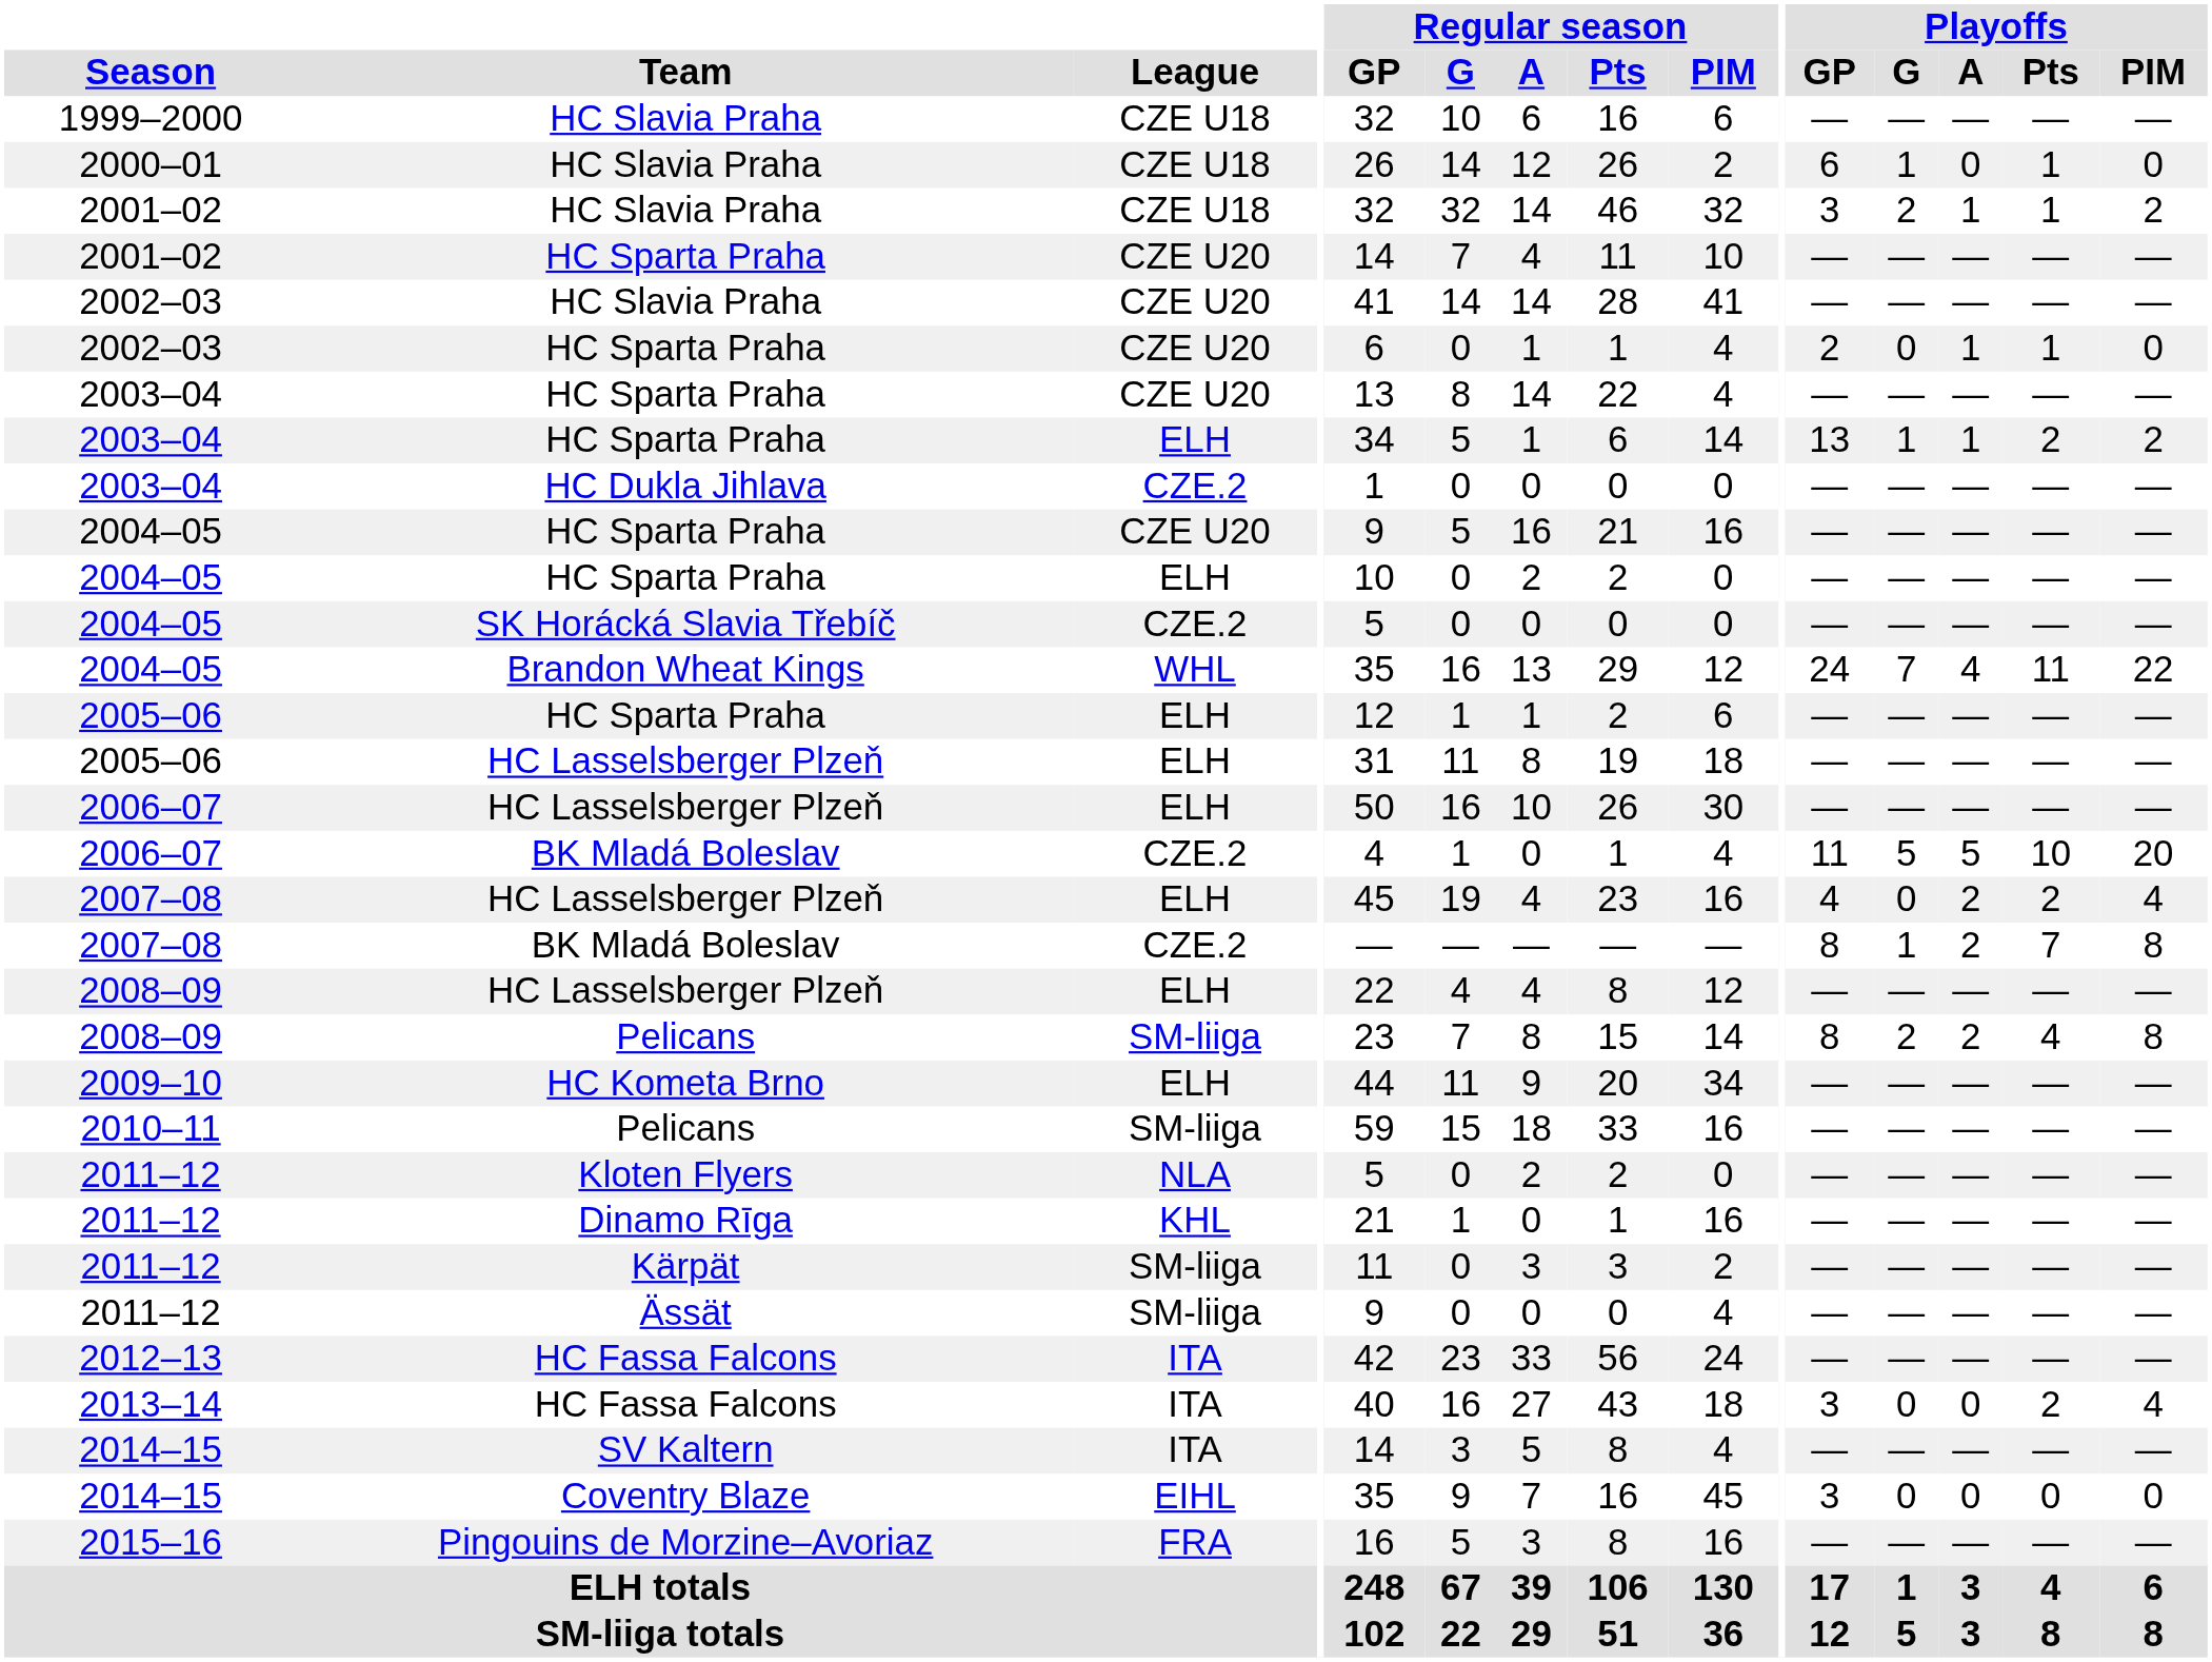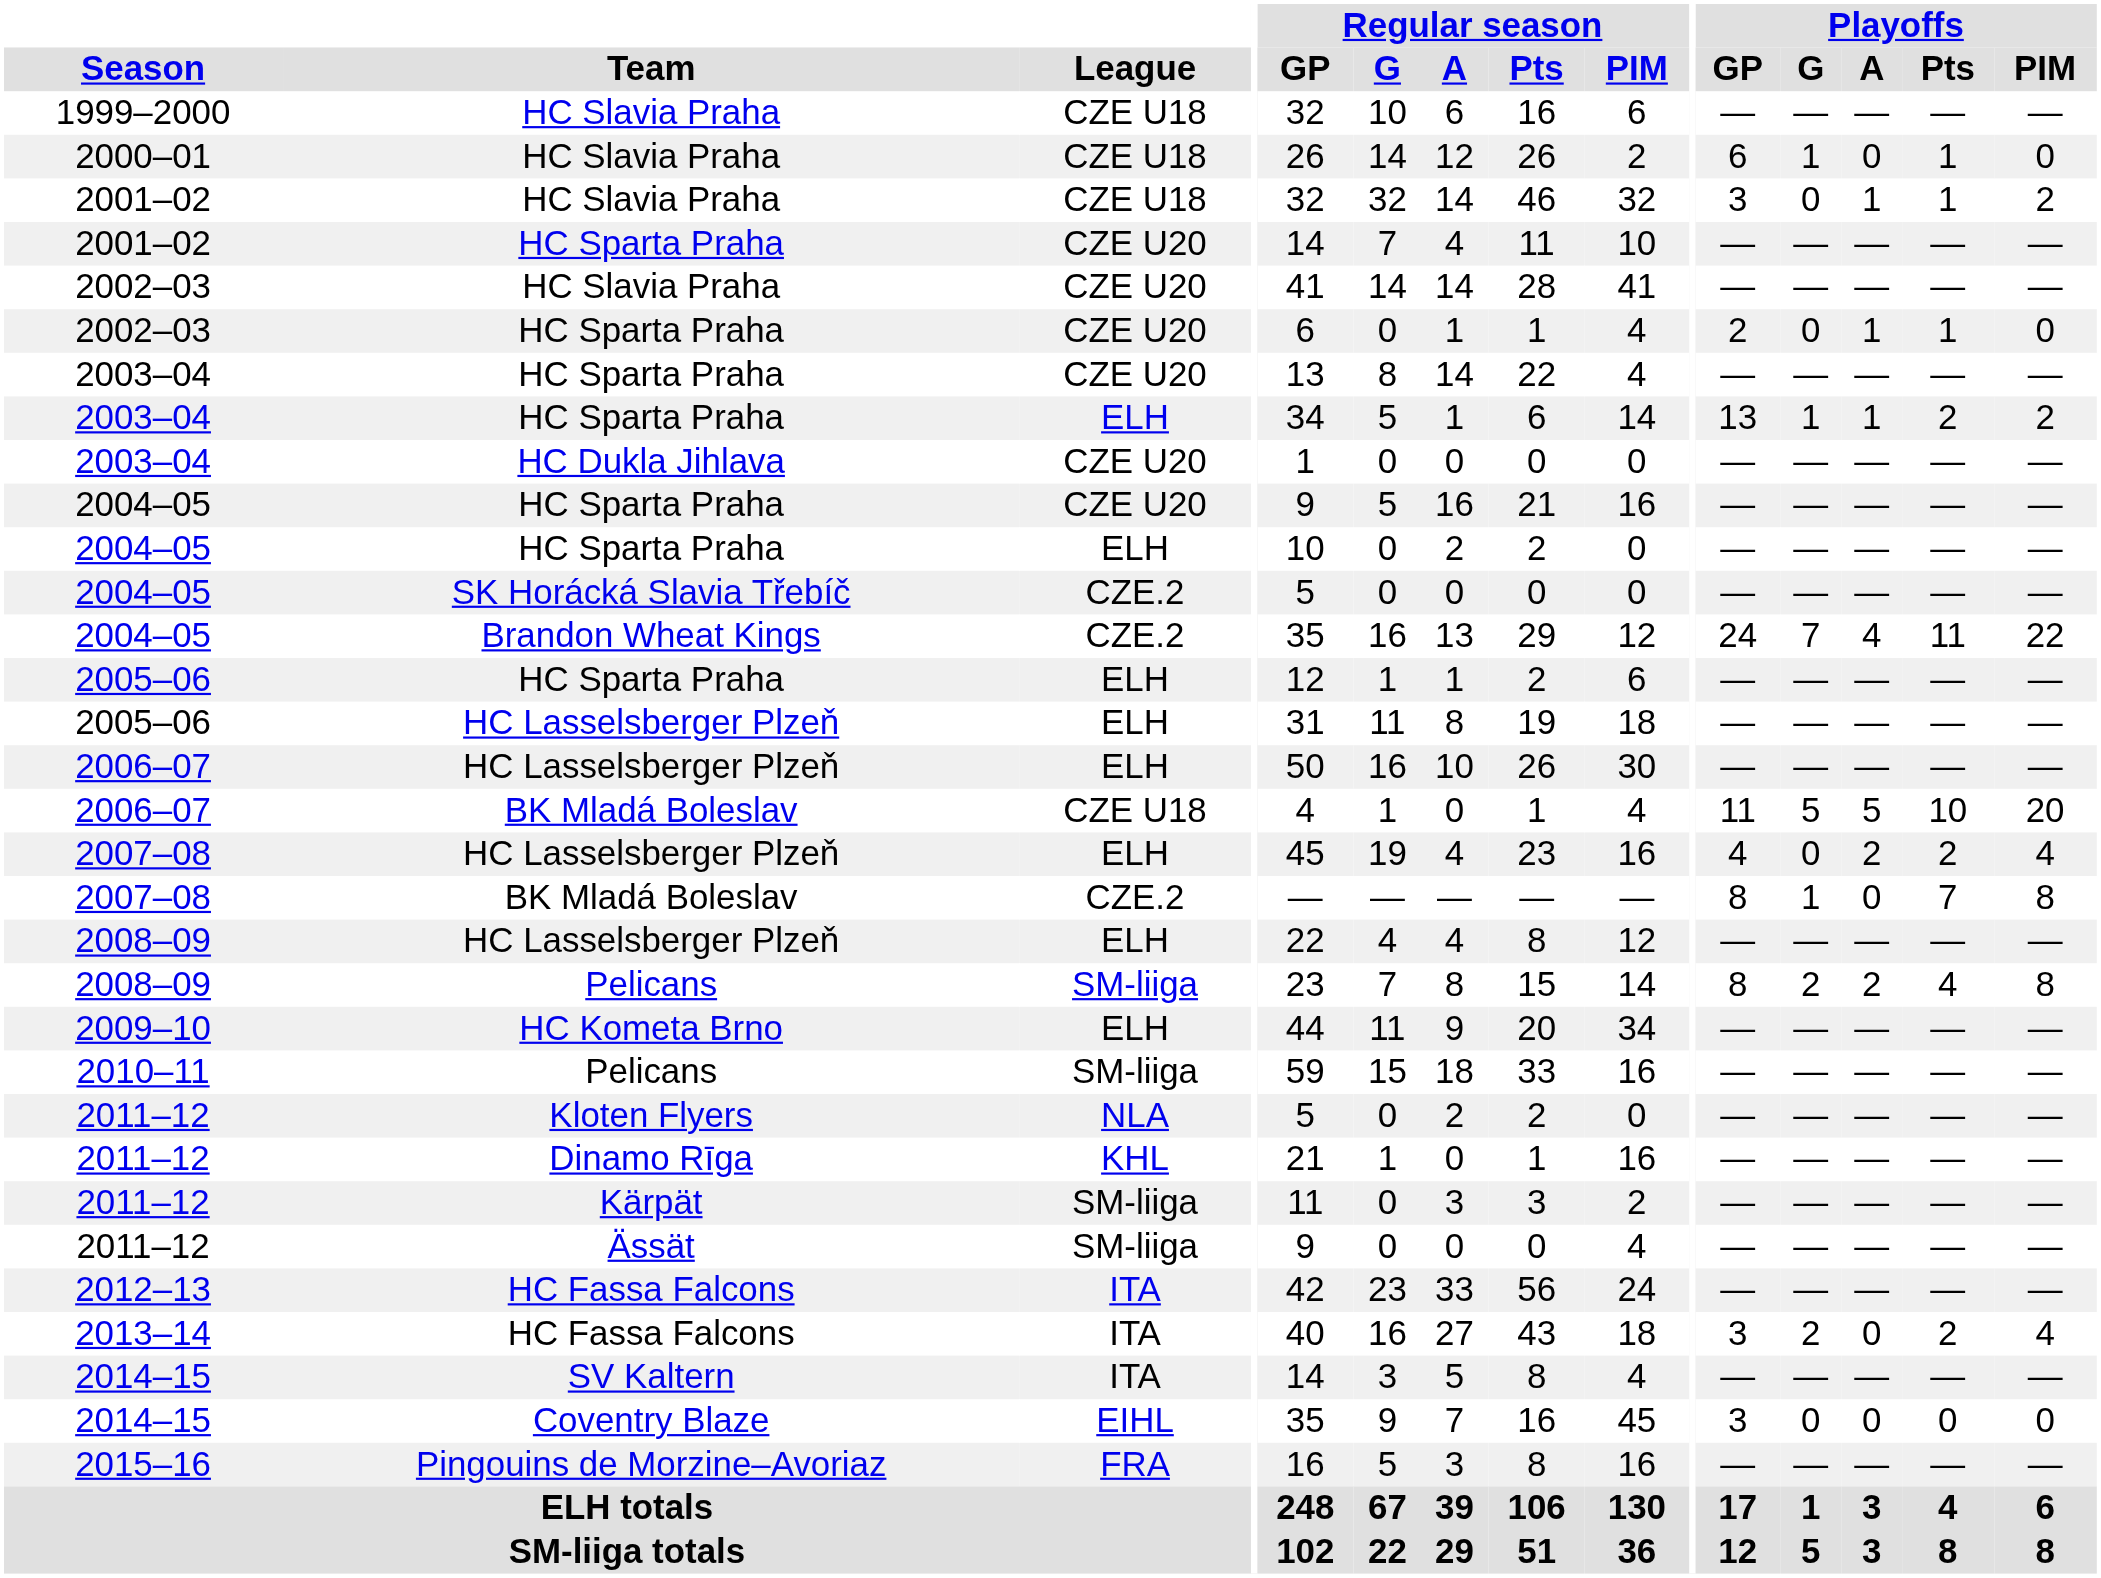 <table border="0" cellpadding="1" cellspacing="0" style="text-align:center; width:60em">
 <tr bgcolor="#e0e0e0">
 <th colspan="3" bgcolor="#ffffff"></th>
 <th rowspan="100" bgcolor="#ffffff"></th>
 <th colspan="5"><a href='#'>Regular season</a></th>
 <th rowspan="100" bgcolor="#ffffff"></th>
 <th colspan="5"><a href='#'>Playoffs</a></th>
 </tr>
 <tr bgcolor="#e0e0e0">
 <th><a href='#'>Season</a></th>
 <th>Team</th>
 <th>League</th>
 <th>GP</th>
 <th><a href='#'>G</a></th>
 <th><a href='#'>A</a></th>
 <th><a href='#'>Pts</a></th>
 <th><a href='#'>PIM</a></th>
 <th>GP</th>
 <th>G</th>
 <th>A</th>
 <th>Pts</th>
 <th>PIM</th>
 </tr>
 <tr>
 <td>1999–2000</td>
 <td><a href='#'>HC Slavia Praha</a></td>
 <td>CZE U18</td>
 <td>32</td>
 <td>10</td>
 <td>6</td>
 <td>16</td>
 <td>6</td>
 <td>—</td>
 <td>—</td>
 <td>—</td>
 <td>—</td>
 <td>—</td>
 </tr>
 <tr bgcolor="#f0f0f0">
 <td>2000–01</td>
 <td>HC Slavia Praha</td>
 <td>CZE U18</td>
 <td>26</td>
 <td>14</td>
 <td>12</td>
 <td>26</td>
 <td>2</td>
 <td>6</td>
 <td>1</td>
 <td>0</td>
 <td>1</td>
 <td>0</td>
 </tr>
 <tr>
 <td>2001–02</td>
 <td>HC Slavia Praha</td>
 <td>CZE U18</td>
 <td>32</td>
 <td>32</td>
 <td>14</td>
 <td>46</td>
 <td>32</td>
 <td>3</td>
-<td>2</td>
+<td>0</td>
 <td>1</td>
 <td>1</td>
 <td>2</td>
 </tr>
 <tr bgcolor="#f0f0f0">
 <td>2001–02</td>
 <td><a href='#'>HC Sparta Praha</a></td>
 <td>CZE U20</td>
 <td>14</td>
 <td>7</td>
 <td>4</td>
 <td>11</td>
 <td>10</td>
 <td>—</td>
 <td>—</td>
 <td>—</td>
 <td>—</td>
 <td>—</td>
 </tr>
 <tr>
 <td>2002–03</td>
 <td>HC Slavia Praha</td>
 <td>CZE U20</td>
 <td>41</td>
 <td>14</td>
 <td>14</td>
 <td>28</td>
 <td>41</td>
 <td>—</td>
 <td>—</td>
 <td>—</td>
 <td>—</td>
 <td>—</td>
 </tr>
 <tr bgcolor="#f0f0f0">
 <td>2002–03</td>
 <td>HC Sparta Praha</td>
 <td>CZE U20</td>
 <td>6</td>
 <td>0</td>
 <td>1</td>
 <td>1</td>
 <td>4</td>
 <td>2</td>
 <td>0</td>
 <td>1</td>
 <td>1</td>
 <td>0</td>
 </tr>
 <tr>
 <td>2003–04</td>
 <td>HC Sparta Praha</td>
 <td>CZE U20</td>
 <td>13</td>
 <td>8</td>
 <td>14</td>
 <td>22</td>
 <td>4</td>
 <td>—</td>
 <td>—</td>
 <td>—</td>
 <td>—</td>
 <td>—</td>
 </tr>
 <tr bgcolor="#f0f0f0">
 <td><a href='#'>2003–04</a></td>
 <td>HC Sparta Praha</td>
 <td><a href='#'>ELH</a></td>
 <td>34</td>
 <td>5</td>
 <td>1</td>
 <td>6</td>
 <td>14</td>
 <td>13</td>
 <td>1</td>
 <td>1</td>
 <td>2</td>
 <td>2</td>
 </tr>
 <tr>
 <td><a href='#'>2003–04</a></td>
 <td><a href='#'>HC Dukla Jihlava</a></td>
-<td><a href='#'>CZE.2</a></td>
+<td>CZE U20</td>
 <td>1</td>
 <td>0</td>
 <td>0</td>
 <td>0</td>
 <td>0</td>
 <td>—</td>
 <td>—</td>
 <td>—</td>
 <td>—</td>
 <td>—</td>
 </tr>
 <tr bgcolor="#f0f0f0">
 <td>2004–05</td>
 <td>HC Sparta Praha</td>
 <td>CZE U20</td>
 <td>9</td>
 <td>5</td>
 <td>16</td>
 <td>21</td>
 <td>16</td>
 <td>—</td>
 <td>—</td>
 <td>—</td>
 <td>—</td>
 <td>—</td>
 </tr>
 <tr>
 <td><a href='#'>2004–05</a></td>
 <td>HC Sparta Praha</td>
 <td>ELH</td>
 <td>10</td>
 <td>0</td>
 <td>2</td>
 <td>2</td>
 <td>0</td>
 <td>—</td>
 <td>—</td>
 <td>—</td>
 <td>—</td>
 <td>—</td>
 </tr>
 <tr bgcolor="#f0f0f0">
 <td><a href='#'>2004–05</a></td>
 <td><a href='#'>SK Horácká Slavia Třebíč</a></td>
 <td>CZE.2</td>
 <td>5</td>
 <td>0</td>
 <td>0</td>
 <td>0</td>
 <td>0</td>
 <td>—</td>
 <td>—</td>
 <td>—</td>
 <td>—</td>
 <td>—</td>
 </tr>
 <tr>
 <td><a href='#'>2004–05</a></td>
 <td><a href='#'>Brandon Wheat Kings</a></td>
-<td><a href='#'>WHL</a></td>
+<td>CZE.2</td>
 <td>35</td>
 <td>16</td>
 <td>13</td>
 <td>29</td>
 <td>12</td>
 <td>24</td>
 <td>7</td>
 <td>4</td>
 <td>11</td>
 <td>22</td>
 </tr>
 <tr bgcolor="#f0f0f0">
 <td><a href='#'>2005–06</a></td>
 <td>HC Sparta Praha</td>
 <td>ELH</td>
 <td>12</td>
 <td>1</td>
 <td>1</td>
 <td>2</td>
 <td>6</td>
 <td>—</td>
 <td>—</td>
 <td>—</td>
 <td>—</td>
 <td>—</td>
 </tr>
 <tr>
 <td>2005–06</td>
 <td><a href='#'>HC Lasselsberger Plzeň</a></td>
 <td>ELH</td>
 <td>31</td>
 <td>11</td>
 <td>8</td>
 <td>19</td>
 <td>18</td>
 <td>—</td>
 <td>—</td>
 <td>—</td>
 <td>—</td>
 <td>—</td>
 </tr>
 <tr bgcolor="#f0f0f0">
 <td><a href='#'>2006–07</a></td>
 <td>HC Lasselsberger Plzeň</td>
 <td>ELH</td>
 <td>50</td>
 <td>16</td>
 <td>10</td>
 <td>26</td>
 <td>30</td>
 <td>—</td>
 <td>—</td>
 <td>—</td>
 <td>—</td>
 <td>—</td>
 </tr>
 <tr>
 <td><a href='#'>2006–07</a></td>
 <td><a href='#'>BK Mladá Boleslav</a></td>
-<td>CZE.2</td>
+<td>CZE U18</td>
 <td>4</td>
 <td>1</td>
 <td>0</td>
 <td>1</td>
 <td>4</td>
 <td>11</td>
 <td>5</td>
 <td>5</td>
 <td>10</td>
 <td>20</td>
 </tr>
 <tr bgcolor="#f0f0f0">
 <td><a href='#'>2007–08</a></td>
 <td>HC Lasselsberger Plzeň</td>
 <td>ELH</td>
 <td>45</td>
 <td>19</td>
 <td>4</td>
 <td>23</td>
 <td>16</td>
 <td>4</td>
 <td>0</td>
 <td>2</td>
 <td>2</td>
 <td>4</td>
 </tr>
 <tr>
 <td><a href='#'>2007–08</a></td>
 <td>BK Mladá Boleslav</td>
 <td>CZE.2</td>
 <td>—</td>
 <td>—</td>
 <td>—</td>
 <td>—</td>
 <td>—</td>
 <td>8</td>
 <td>1</td>
-<td>2</td>
+<td>0</td>
 <td>7</td>
 <td>8</td>
 </tr>
 <tr bgcolor="#f0f0f0">
 <td><a href='#'>2008–09</a></td>
 <td>HC Lasselsberger Plzeň</td>
 <td>ELH</td>
 <td>22</td>
 <td>4</td>
 <td>4</td>
 <td>8</td>
 <td>12</td>
 <td>—</td>
 <td>—</td>
 <td>—</td>
 <td>—</td>
 <td>—</td>
 </tr>
 <tr>
 <td><a href='#'>2008–09</a></td>
 <td><a href='#'>Pelicans</a></td>
 <td><a href='#'>SM-liiga</a></td>
 <td>23</td>
 <td>7</td>
 <td>8</td>
 <td>15</td>
 <td>14</td>
 <td>8</td>
 <td>2</td>
 <td>2</td>
 <td>4</td>
 <td>8</td>
 </tr>
 <tr bgcolor="#f0f0f0">
 <td><a href='#'>2009–10</a></td>
 <td><a href='#'>HC Kometa Brno</a></td>
 <td>ELH</td>
 <td>44</td>
 <td>11</td>
 <td>9</td>
 <td>20</td>
 <td>34</td>
 <td>—</td>
 <td>—</td>
 <td>—</td>
 <td>—</td>
 <td>—</td>
 </tr>
 <tr>
 <td><a href='#'>2010–11</a></td>
 <td>Pelicans</td>
 <td>SM-liiga</td>
 <td>59</td>
 <td>15</td>
 <td>18</td>
 <td>33</td>
 <td>16</td>
 <td>—</td>
 <td>—</td>
 <td>—</td>
 <td>—</td>
 <td>—</td>
 </tr>
 <tr bgcolor="#f0f0f0">
 <td><a href='#'>2011–12</a></td>
 <td><a href='#'>Kloten Flyers</a></td>
 <td><a href='#'>NLA</a></td>
 <td>5</td>
 <td>0</td>
 <td>2</td>
 <td>2</td>
 <td>0</td>
 <td>—</td>
 <td>—</td>
 <td>—</td>
 <td>—</td>
 <td>—</td>
 </tr>
 <tr>
 <td><a href='#'>2011–12</a></td>
 <td><a href='#'>Dinamo Rīga</a></td>
 <td><a href='#'>KHL</a></td>
 <td>21</td>
 <td>1</td>
 <td>0</td>
 <td>1</td>
 <td>16</td>
 <td>—</td>
 <td>—</td>
 <td>—</td>
 <td>—</td>
 <td>—</td>
 </tr>
 <tr bgcolor="#f0f0f0">
 <td><a href='#'>2011–12</a></td>
 <td><a href='#'>Kärpät</a></td>
 <td>SM-liiga</td>
 <td>11</td>
 <td>0</td>
 <td>3</td>
 <td>3</td>
 <td>2</td>
 <td>—</td>
 <td>—</td>
 <td>—</td>
 <td>—</td>
 <td>—</td>
 </tr>
 <tr>
 <td>2011–12</td>
 <td><a href='#'>Ässät</a></td>
 <td>SM-liiga</td>
 <td>9</td>
 <td>0</td>
 <td>0</td>
 <td>0</td>
 <td>4</td>
 <td>—</td>
 <td>—</td>
 <td>—</td>
 <td>—</td>
 <td>—</td>
 </tr>
 <tr bgcolor="#f0f0f0">
 <td><a href='#'>2012–13</a></td>
 <td><a href='#'>HC Fassa Falcons</a></td>
 <td><a href='#'>ITA</a></td>
 <td>42</td>
 <td>23</td>
 <td>33</td>
 <td>56</td>
 <td>24</td>
 <td>—</td>
 <td>—</td>
 <td>—</td>
 <td>—</td>
 <td>—</td>
 </tr>
 <tr>
 <td><a href='#'>2013–14</a></td>
 <td>HC Fassa Falcons</td>
 <td>ITA</td>
 <td>40</td>
 <td>16</td>
 <td>27</td>
 <td>43</td>
 <td>18</td>
 <td>3</td>
-<td>0</td>
+<td>2</td>
 <td>0</td>
 <td>2</td>
 <td>4</td>
 </tr>
 <tr bgcolor="#f0f0f0">
 <td><a href='#'>2014–15</a></td>
 <td><a href='#'>SV Kaltern</a></td>
 <td>ITA</td>
 <td>14</td>
 <td>3</td>
 <td>5</td>
 <td>8</td>
 <td>4</td>
 <td>—</td>
 <td>—</td>
 <td>—</td>
 <td>—</td>
 <td>—</td>
 </tr>
 <tr>
 <td><a href='#'>2014–15</a></td>
 <td><a href='#'>Coventry Blaze</a></td>
 <td><a href='#'>EIHL</a></td>
 <td>35</td>
 <td>9</td>
 <td>7</td>
 <td>16</td>
 <td>45</td>
 <td>3</td>
 <td>0</td>
 <td>0</td>
 <td>0</td>
 <td>0</td>
 </tr>
 <tr bgcolor="#f0f0f0">
 <td><a href='#'>2015–16</a></td>
 <td><a href='#'>Pingouins de Morzine–Avoriaz</a></td>
 <td><a href='#'>FRA</a></td>
 <td>16</td>
 <td>5</td>
 <td>3</td>
 <td>8</td>
 <td>16</td>
 <td>—</td>
 <td>—</td>
 <td>—</td>
 <td>—</td>
 <td>—</td>
 </tr>
 <tr bgcolor="#e0e0e0">
 <th colspan="3">ELH totals</th>
 <th>248</th>
 <th>67</th>
 <th>39</th>
 <th>106</th>
 <th>130</th>
 <th>17</th>
 <th>1</th>
 <th>3</th>
 <th>4</th>
 <th>6</th>
 </tr>
 <tr bgcolor="#e0e0e0">
 <th colspan="3">SM-liiga totals</th>
 <th>102</th>
 <th>22</th>
 <th>29</th>
 <th>51</th>
 <th>36</th>
 <th>12</th>
 <th>5</th>
 <th>3</th>
 <th>8</th>
 <th>8</th>
 </tr>
 </table>
